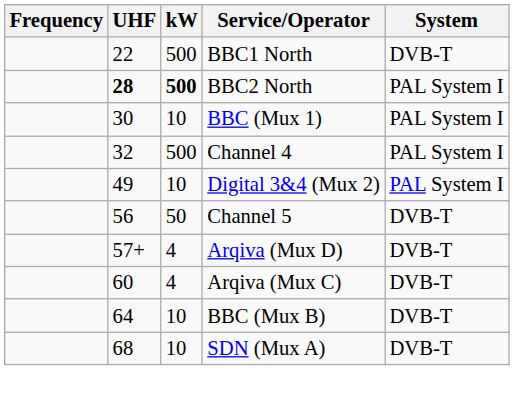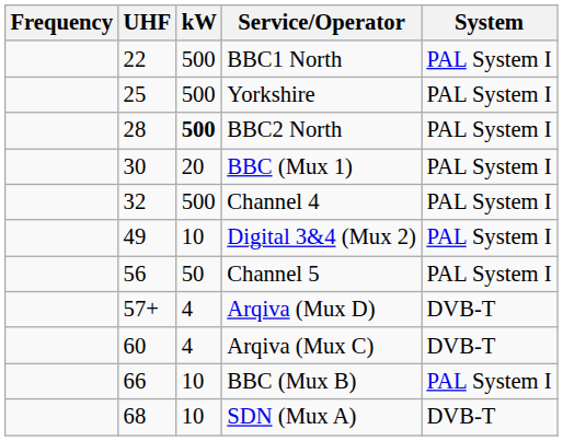 <table class="wikitable sortable">
 <tr>
 <th>Frequency</th>
 <th>UHF</th>
 <th>kW</th>
 <th>Service/Operator</th>
 <th>System</th>
 </tr>
 <tr>
 <td></td>
 <td>22</td>
 <td>500</td>
 <td>BBC1 North</td>
-<td>DVB-T</td>
+<td><a href='#'>PAL</a> System I</td>
 </tr>
 <tr>
 <td></td>
-<td><strong>28</strong></td>
+<td>25</td>
+<td>500</td>
+<td>Yorkshire</td>
+<td>PAL System I</td>
+</tr>
+<tr>
+<td></td>
+<td>28</td>
 <td><strong>500</strong></td>
 <td>BBC2 North</td>
 <td>PAL System I</td>
 </tr>
 <tr>
 <td></td>
 <td>30</td>
-<td>10</td>
+<td>20</td>
 <td><a href='#'>BBC</a> (Mux 1)</td>
 <td>PAL System I</td>
 </tr>
 <tr>
 <td></td>
 <td>32</td>
 <td>500</td>
 <td>Channel 4</td>
 <td>PAL System I</td>
 </tr>
 <tr>
 <td></td>
 <td>49</td>
 <td>10</td>
 <td><a href='#'>Digital 3&4</a> (Mux 2)</td>
 <td><a href='#'>PAL</a> System I</td>
 </tr>
 <tr>
 <td></td>
 <td>56</td>
 <td>50</td>
 <td>Channel 5</td>
-<td>DVB-T</td>
+<td>PAL System I</td>
 </tr>
 <tr>
 <td></td>
 <td>57+</td>
 <td>4</td>
 <td><a href='#'>Arqiva</a> (Mux D)</td>
 <td>DVB-T</td>
 </tr>
 <tr>
 <td></td>
 <td>60</td>
 <td>4</td>
 <td>Arqiva (Mux C)</td>
 <td>DVB-T</td>
 </tr>
 <tr>
 <td></td>
-<td>64</td>
+<td>66</td>
 <td>10</td>
 <td>BBC (Mux B)</td>
-<td>DVB-T</td>
+<td><a href='#'>PAL</a> System I</td>
 </tr>
 <tr>
 <td></td>
 <td>68</td>
 <td>10</td>
 <td><a href='#'>SDN</a> (Mux A)</td>
 <td>DVB-T</td>
 </tr>
 </table>
